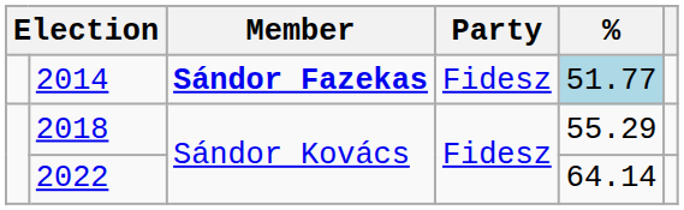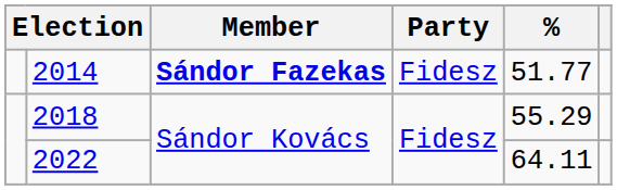 <table class=wikitable>
 <tr>
 <th colspan=2>Election</th>
 <th>Member</th>
 <th>Party</th>
 <th>%</th>
 <th></th>
 </tr>
 <tr>
 <td bgcolor=></td>
 <td><a href='#'>2014</a></td>
 <td><strong><a href='#'>Sándor Fazekas</a></strong></td>
 <td><a href='#'>Fidesz</a></td>
-<td align=right style="background: lightblue;">51.77</td>
+<td align=right>51.77</td>
 <td align=center></td>
 </tr>
 <tr>
 <td rowspan=2 bgcolor=></td>
 <td><a href='#'>2018</a></td>
 <td rowspan=2><a href='#'>Sándor Kovács</a></td>
 <td rowspan=2><a href='#'>Fidesz</a></td>
 <td align=right>55.29</td>
 <td align=center></td>
 </tr>
 <tr>
 <td><a href='#'>2022</a></td>
-<td align=right>64.14</td>
+<td align=right>64.11</td>
 <td align=center></td>
 </tr>
 </table>
